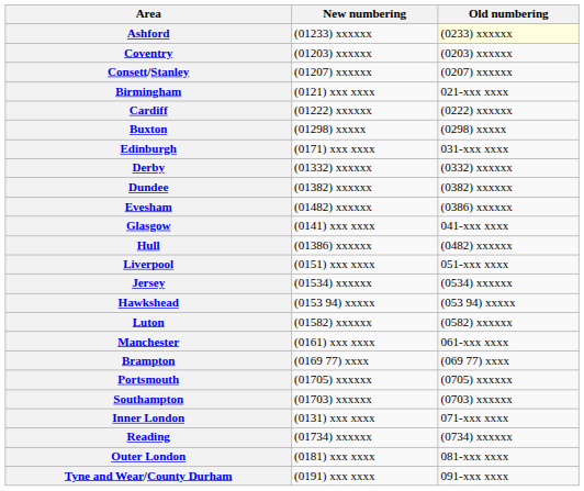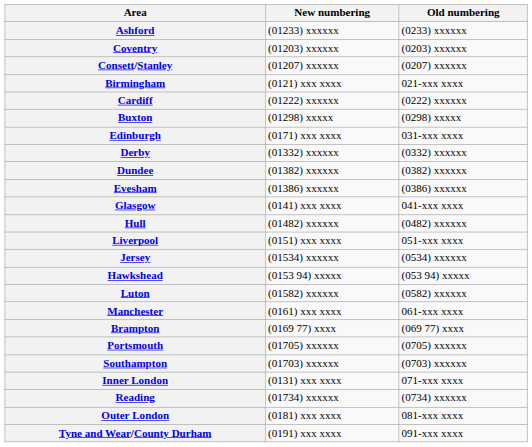 <table class="wikitable" style="width: 60%; margin-left: 1.5em;">
 <tr>
 <th scope="col">Area</th>
 <th scope="col">New numbering</th>
 <th scope="col">Old numbering</th>
 </tr>
 <tr>
 <th scope="row"><a href='#'>Ashford</a></th>
 <td>(01233) xxxxxx</td>
-<td style="background: lightyellow;">(0233) xxxxxx</td>
+<td>(0233) xxxxxx</td>
 </tr>
 <tr>
 <th scope="row"><a href='#'>Coventry</a></th>
 <td>(01203) xxxxxx</td>
 <td>(0203) xxxxxx</td>
 </tr>
 <tr>
 <th scope="row"><a href='#'>Consett</a>/<a href='#'>Stanley</a></th>
 <td>(01207) xxxxxx</td>
 <td>(0207) xxxxxx</td>
 </tr>
 <tr>
 <th scope="row"><a href='#'>Birmingham</a></th>
 <td>(0121) xxx xxxx</td>
 <td>021-xxx xxxx</td>
 </tr>
 <tr>
 <th scope="row"><a href='#'>Cardiff</a></th>
 <td>(01222) xxxxxx</td>
 <td>(0222) xxxxxx</td>
 </tr>
 <tr>
 <th scope="row"><a href='#'>Buxton</a></th>
 <td>(01298) xxxxx</td>
 <td>(0298) xxxxx</td>
 </tr>
 <tr>
 <th scope="row"><a href='#'>Edinburgh</a></th>
 <td>(0171) xxx xxxx</td>
 <td>031-xxx xxxx</td>
 </tr>
 <tr>
 <th scope="row"><a href='#'>Derby</a></th>
 <td>(01332) xxxxxx</td>
 <td>(0332) xxxxxx</td>
 </tr>
 <tr>
 <th scope="row"><a href='#'>Dundee</a></th>
 <td>(01382) xxxxxx</td>
 <td>(0382) xxxxxx</td>
 </tr>
 <tr>
 <th scope="row"><a href='#'>Evesham</a></th>
-<td>(01482) xxxxxx</td>
+<td>(01386) xxxxxx</td>
 <td>(0386) xxxxxx</td>
 </tr>
 <tr>
 <th scope="row"><a href='#'>Glasgow</a></th>
 <td>(0141) xxx xxxx</td>
 <td>041-xxx xxxx</td>
 </tr>
 <tr>
 <th scope="row"><a href='#'>Hull</a></th>
-<td>(01386) xxxxxx</td>
+<td>(01482) xxxxxx</td>
 <td>(0482) xxxxxx</td>
 </tr>
 <tr>
 <th scope="row"><a href='#'>Liverpool</a></th>
 <td>(0151) xxx xxxx</td>
 <td>051-xxx xxxx</td>
 </tr>
 <tr>
 <th scope="row"><a href='#'>Jersey</a></th>
 <td>(01534) xxxxxx</td>
 <td>(0534) xxxxxx</td>
 </tr>
 <tr>
 <th scope="row"><a href='#'>Hawkshead</a></th>
 <td>(0153 94) xxxxx</td>
 <td>(053 94) xxxxx</td>
 </tr>
 <tr>
 <th scope="row"><a href='#'>Luton</a></th>
 <td>(01582) xxxxxx</td>
 <td>(0582) xxxxxx</td>
 </tr>
 <tr>
 <th scope="row"><a href='#'>Manchester</a></th>
 <td>(0161) xxx xxxx</td>
 <td>061-xxx xxxx</td>
 </tr>
 <tr>
 <th scope="row"><a href='#'>Brampton</a></th>
 <td>(0169 77) xxxx</td>
 <td>(069 77) xxxx</td>
 </tr>
 <tr>
 <th scope="row"><a href='#'>Portsmouth</a></th>
 <td>(01705) xxxxxx</td>
 <td>(0705) xxxxxx</td>
 </tr>
 <tr>
 <th scope="row"><a href='#'>Southampton</a></th>
 <td>(01703) xxxxxx</td>
 <td>(0703) xxxxxx</td>
 </tr>
 <tr>
 <th scope="row"><a href='#'>Inner London</a></th>
 <td>(0131) xxx xxxx</td>
 <td>071-xxx xxxx</td>
 </tr>
 <tr>
 <th scope="row"><a href='#'>Reading</a></th>
 <td>(01734) xxxxxx</td>
 <td>(0734) xxxxxx</td>
 </tr>
 <tr>
 <th scope="row"><a href='#'>Outer London</a></th>
 <td>(0181) xxx xxxx</td>
 <td>081-xxx xxxx</td>
 </tr>
 <tr>
 <th scope="row"><a href='#'>Tyne and Wear</a>/<a href='#'>County Durham</a></th>
 <td>(0191) xxx xxxx</td>
 <td>091-xxx xxxx</td>
 </tr>
 </table>
